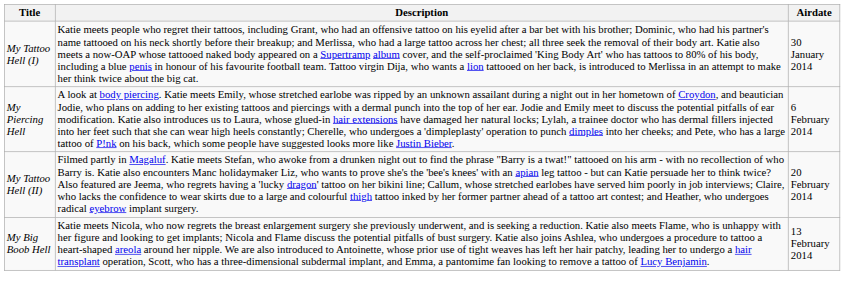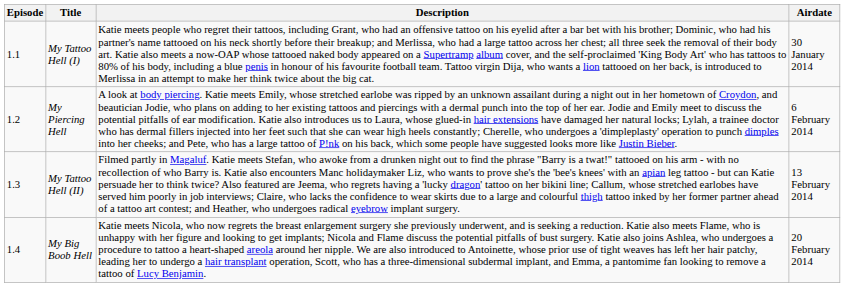 <table class="wikitable">
 <tr>
+<th>Episode</th>
 <th>Title</th>
 <th>Description</th>
 <th>Airdate</th>
 </tr>
 <tr>
+<td>1.1</td>
 <td><em>My Tattoo Hell (I)</em></td>
 <td>Katie meets people who regret their tattoos, including Grant, who had an offensive tattoo on his eyelid after a bar bet with his brother; Dominic, who had his partner's name tattooed on his neck shortly before their breakup; and Merlissa, who had a large tattoo across her chest; all three seek the removal of their body art. Katie also meets a now-OAP whose tattooed naked body appeared on a <a href='#'>Supertramp</a> <a href='#'>album</a> cover, and the self-proclaimed 'King Body Art' who has tattoos to 80% of his body, including a blue <a href='#'>penis</a> in honour of his favourite football team. Tattoo virgin Dija, who wants a <a href='#'>lion</a> tattooed on her back, is introduced to Merlissa in an attempt to make her think twice about the big cat.</td>
 <td>30 January 2014</td>
 </tr>
 <tr>
+<td>1.2</td>
 <td><em>My Piercing Hell</em></td>
 <td>A look at <a href='#'>body piercing</a>. Katie meets Emily, whose stretched earlobe was ripped by an unknown assailant during a night out in her hometown of <a href='#'>Croydon</a>, and beautician Jodie, who plans on adding to her existing tattoos and piercings with a dermal punch into the top of her ear. Jodie and Emily meet to discuss the potential pitfalls of ear modification. Katie also introduces us to Laura, whose glued-in <a href='#'>hair extensions</a> have damaged her natural locks; Lylah, a trainee doctor who has dermal fillers injected into her feet such that she can wear high heels constantly; Cherelle, who undergoes a 'dimpleplasty' operation to punch <a href='#'>dimples</a> into her cheeks; and Pete, who has a large tattoo of <a href='#'>P!nk</a> on his back, which some people have suggested looks more like <a href='#'>Justin Bieber</a>.</td>
 <td>6 February 2014</td>
 </tr>
 <tr>
+<td>1.3</td>
 <td><em>My Tattoo Hell (II)</em></td>
 <td>Filmed partly in <a href='#'>Magaluf</a>. Katie meets Stefan, who awoke from a drunken night out to find the phrase "Barry is a twat!" tattooed on his arm - with no recollection of who Barry is. Katie also encounters Manc holidaymaker Liz, who wants to prove she's the 'bee's knees' with an <a href='#'>apian</a> leg tattoo - but can Katie persuade her to think twice? Also featured are Jeema, who regrets having a 'lucky <a href='#'>dragon</a>' tattoo on her bikini line; Callum, whose stretched earlobes have served him poorly in job interviews; Claire, who lacks the confidence to wear skirts due to a large and colourful <a href='#'>thigh</a> tattoo inked by her former partner ahead of a tattoo art contest; and Heather, who undergoes radical <a href='#'>eyebrow</a> implant surgery.</td>
+<td>13 February 2014</td>
+</tr>
+<tr>
+<td>1.4</td>
+<td><em>My Big Boob Hell</em></td>
+<td>Katie meets Nicola, who now regrets the breast enlargement surgery she previously underwent, and is seeking a reduction. Katie also meets Flame, who is unhappy with her figure and looking to get implants; Nicola and Flame discuss the potential pitfalls of bust surgery. Katie also joins Ashlea, who undergoes a procedure to tattoo a heart-shaped <a href='#'>areola</a> around her nipple. We are also introduced to Antoinette, whose prior use of tight weaves has left her hair patchy, leading her to undergo a <a href='#'>hair transplant</a> operation, Scott, who has a three-dimensional subdermal implant, and Emma, a pantomime fan looking to remove a tattoo of <a href='#'>Lucy Benjamin</a>.</td>
 <td>20 February 2014</td>
 </tr>
-<tr>
-<td><em>My Big Boob Hell</em></td>
-<td>Katie meets Nicola, who now regrets the breast enlargement surgery she previously underwent, and is seeking a reduction. Katie also meets Flame, who is unhappy with her figure and looking to get implants; Nicola and Flame discuss the potential pitfalls of bust surgery. Katie also joins Ashlea, who undergoes a procedure to tattoo a heart-shaped <a href='#'>areola</a> around her nipple. We are also introduced to Antoinette, whose prior use of tight weaves has left her hair patchy, leading her to undergo a <a href='#'>hair transplant</a> operation, Scott, who has a three-dimensional subdermal implant, and Emma, a pantomime fan looking to remove a tattoo of <a href='#'>Lucy Benjamin</a>.</td>
-<td>13 February 2014</td>
-</tr>
 </table>
